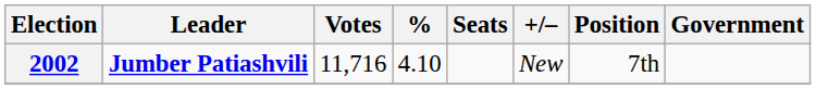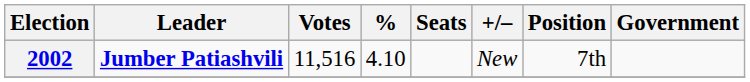 <table class="wikitable" style="text-align: right;">
 <tr>
 <th>Election</th>
 <th>Leader</th>
 <th>Votes</th>
 <th>%</th>
 <th>Seats</th>
 <th>+/–</th>
 <th>Position</th>
 <th>Government</th>
 </tr>
 <tr>
 <th><a href='#'>2002</a></th>
 <td align="left"><strong><a href='#'>Jumber Patiashvili</a></strong></td>
-<td>11,716</td>
+<td>11,516</td>
 <td>4.10</td>
 <td></td>
 <td><em>New</em></td>
 <td>7th</td>
 <td></td>
 </tr>
 <tr>
 </tr>
 </table>
